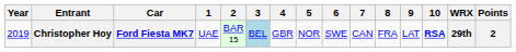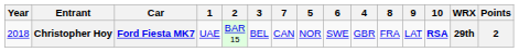 <table class="wikitable" border="1" style="text-align:center; font-size:90%;">
 <tr valign="top">
 <th>Year</th>
 <th>Entrant</th>
 <th>Car</th>
 <th>1</th>
 <th>2</th>
 <th>3</th>
-<th>4</th>
+<th>7</th>
 <th>5</th>
 <th>6</th>
-<th>7</th>
+<th>4</th>
 <th>8</th>
 <th>9</th>
 <th>10</th>
 <th>WRX</th>
 <th>Points</th>
 </tr>
 <tr>
-<td><a href='#'>2019</a></td>
+<td><a href='#'>2018</a></td>
 <th>Christopher Hoy</th>
 <th><a href='#'>Ford Fiesta MK7</a></th>
 <td><a href='#'>UAE</a></td>
 <td style="background:#DFFFDF;"><a href='#'>BAR</a><br><small>15</small></td>
-<td style="background: lightblue;"><a href='#'>BEL</a></td>
-<td><a href='#'>GBR</a></td>
+<td><a href='#'>BEL</a></td>
+<td><a href='#'>CAN</a></td>
 <td><a href='#'>NOR</a></td>
 <td><a href='#'>SWE</a></td>
-<td><a href='#'>CAN</a></td>
+<td><a href='#'>GBR</a></td>
 <td><a href='#'>FRA</a></td>
 <td><a href='#'>LAT</a></td>
 <td><strong><a href='#'>RSA</a></strong></td>
 <th>29th</th>
 <th>2</th>
 </tr>
 </table>
